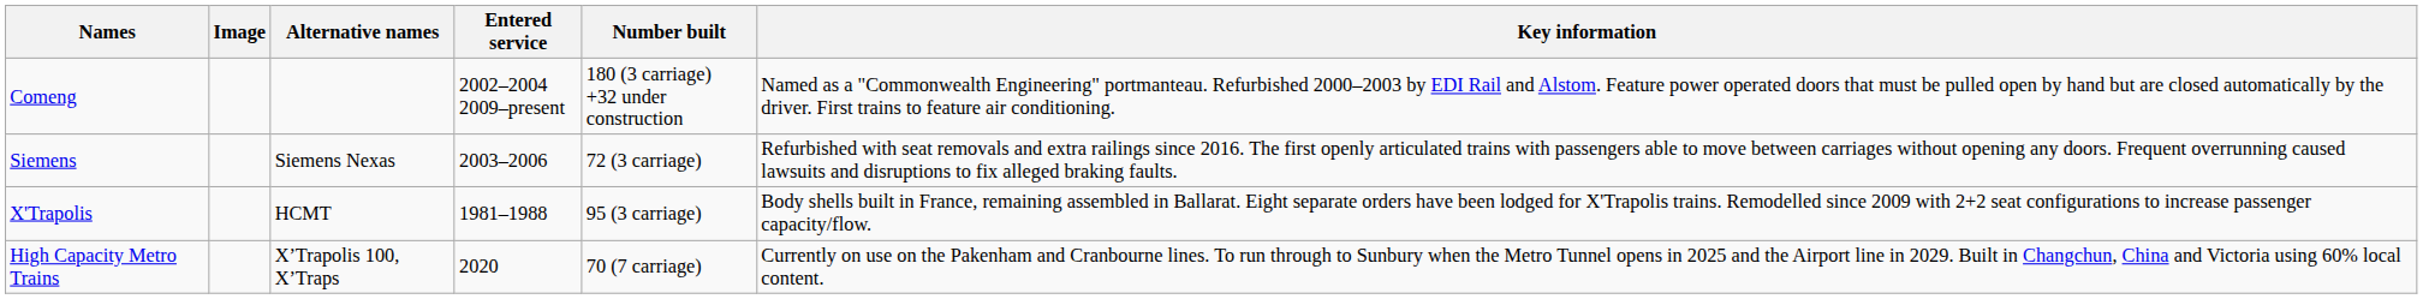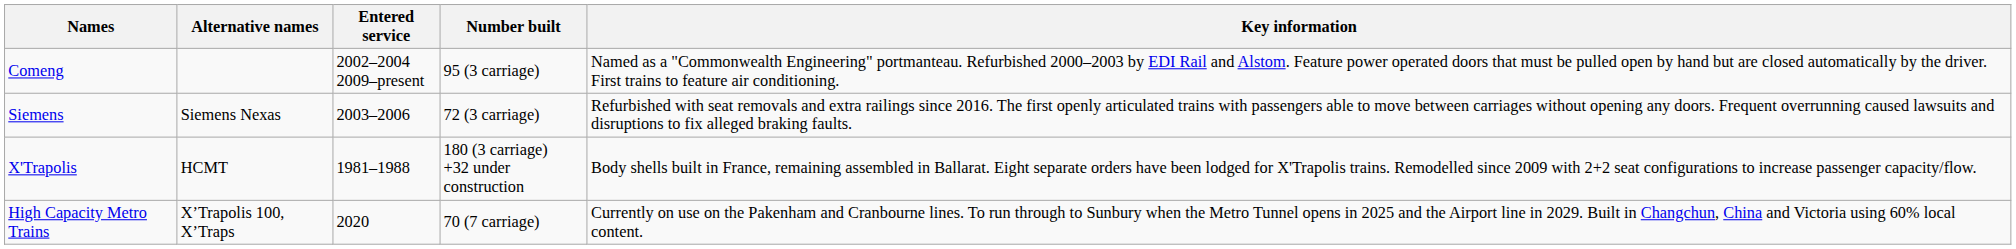 <table class="wikitable mw-collapsible">
 <tr>
 <th>Names</th>
-<th>Image</th>
 <th>Alternative names</th>
 <th>Entered service</th>
 <th>Number built</th>
 <th>Key information</th>
 </tr>
 <tr>
 <td><a href='#'>Comeng</a></td>
 <td></td>
-<td></td>
 <td>2002–2004<br>2009–present</td>
-<td>180 (3 carriage)<br>+32 under construction</td>
+<td>95 (3 carriage)</td>
 <td>Named as a "Commonwealth Engineering" portmanteau. Refurbished 2000–2003 by <a href='#'>EDI Rail</a> and <a href='#'>Alstom</a>. Feature power operated doors that must be pulled open by hand but are closed automatically by the driver. First trains to feature air conditioning.</td>
 </tr>
 <tr>
 <td><a href='#'>Siemens</a></td>
-<td></td>
 <td>Siemens Nexas</td>
 <td>2003–2006</td>
 <td>72 (3 carriage)</td>
 <td>Refurbished with seat removals and extra railings since 2016. The first openly articulated trains with passengers able to move between carriages without opening any doors. Frequent overrunning caused lawsuits and disruptions to fix alleged braking faults.</td>
 </tr>
 <tr>
 <td><a href='#'>X'Trapolis</a></td>
-<td></td>
 <td>HCMT</td>
 <td>1981–1988</td>
-<td>95 (3 carriage)</td>
+<td>180 (3 carriage)<br>+32 under construction</td>
 <td>Body shells built in France, remaining assembled in Ballarat. Eight separate orders have been lodged for X'Trapolis trains. Remodelled since 2009 with 2+2 seat configurations to increase passenger capacity/flow.</td>
 </tr>
 <tr>
 <td><a href='#'>High Capacity Metro Trains</a></td>
-<td></td>
 <td>X’Trapolis 100, X’Traps</td>
 <td>2020</td>
 <td>70 (7 carriage)</td>
 <td>Currently on use on the Pakenham and Cranbourne lines. To run through to Sunbury when the Metro Tunnel opens in 2025 and the Airport line in 2029. Built in <a href='#'>Changchun</a>, <a href='#'>China</a> and Victoria using 60% local content.</td>
 </tr>
 </table>
